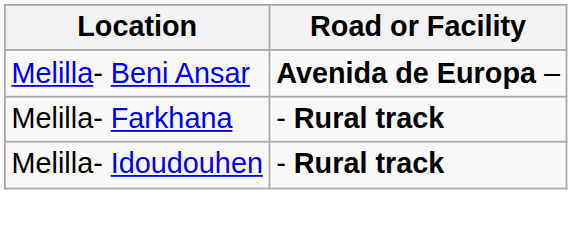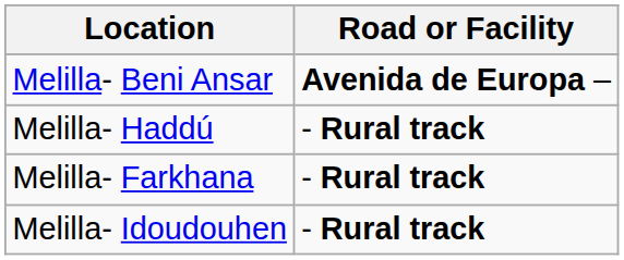 <table class="wikitable">
 <tr>
 <th>Location</th>
 <th>Road or Facility</th>
 </tr>
 <tr>
 <td> <a href='#'>Melilla</a>- <a href='#'>Beni Ansar</a></td>
 <td><strong>Avenida de Europa</strong> – <strong></strong></td>
 </tr>
 <tr>
+<td> Melilla- <a href='#'>Haddú</a></td>
+<td> - <strong>Rural track</strong></td>
+</tr>
+<tr>
 <td> Melilla- <a href='#'>Farkhana</a></td>
 <td> - <strong>Rural track</strong></td>
 </tr>
 <tr>
 <td> Melilla- <a href='#'>Idoudouhen</a></td>
 <td> - <strong>Rural track</strong></td>
 </tr>
 </table>
